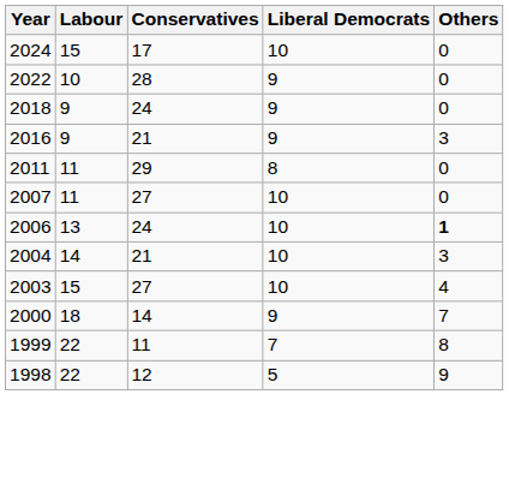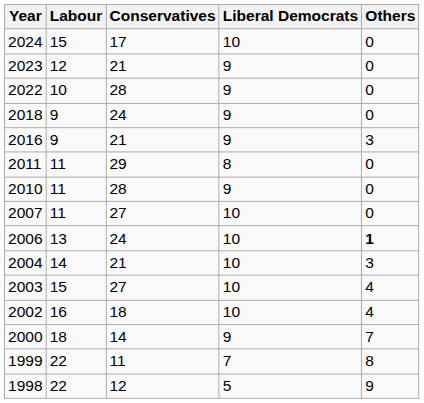 <table class="wikitable">
 <tr>
 <th>Year</th>
 <th>Labour</th>
 <th>Conservatives</th>
 <th>Liberal Democrats</th>
 <th>Others</th>
 </tr>
 <tr>
 <td>2024</td>
 <td>15</td>
 <td>17</td>
 <td>10</td>
+<td>0</td>
+</tr>
+<tr>
+<td>2023</td>
+<td>12</td>
+<td>21</td>
+<td>9</td>
 <td>0</td>
 </tr>
 <tr>
 <td>2022</td>
 <td>10</td>
 <td>28</td>
 <td>9</td>
 <td>0</td>
 </tr>
 <tr>
 <td>2018</td>
 <td>9</td>
 <td>24</td>
 <td>9</td>
 <td>0</td>
 </tr>
 <tr>
 <td>2016</td>
 <td>9</td>
 <td>21</td>
 <td>9</td>
 <td>3</td>
 </tr>
 <tr>
 <td>2011</td>
 <td>11</td>
 <td>29</td>
 <td>8</td>
 <td>0</td>
 </tr>
 <tr>
+<td>2010</td>
+<td>11</td>
+<td>28</td>
+<td>9</td>
+<td>0</td>
+</tr>
+<tr>
 <td>2007</td>
 <td>11</td>
 <td>27</td>
 <td>10</td>
 <td>0</td>
 </tr>
 <tr>
 <td>2006</td>
 <td>13</td>
 <td>24</td>
 <td>10</td>
 <td><strong>1</strong></td>
 </tr>
 <tr>
 <td>2004</td>
 <td>14</td>
 <td>21</td>
 <td>10</td>
 <td>3</td>
 </tr>
 <tr>
 <td>2003</td>
 <td>15</td>
 <td>27</td>
 <td>10</td>
 <td>4</td>
 </tr>
 <tr>
+<td>2002</td>
+<td>16</td>
+<td>18</td>
+<td>10</td>
+<td>4</td>
+</tr>
+<tr>
 <td>2000</td>
 <td>18</td>
 <td>14</td>
 <td>9</td>
 <td>7</td>
 </tr>
 <tr>
 <td>1999</td>
 <td>22</td>
 <td>11</td>
 <td>7</td>
 <td>8</td>
 </tr>
 <tr>
 <td>1998</td>
 <td>22</td>
 <td>12</td>
 <td>5</td>
 <td>9</td>
 </tr>
 </table>
